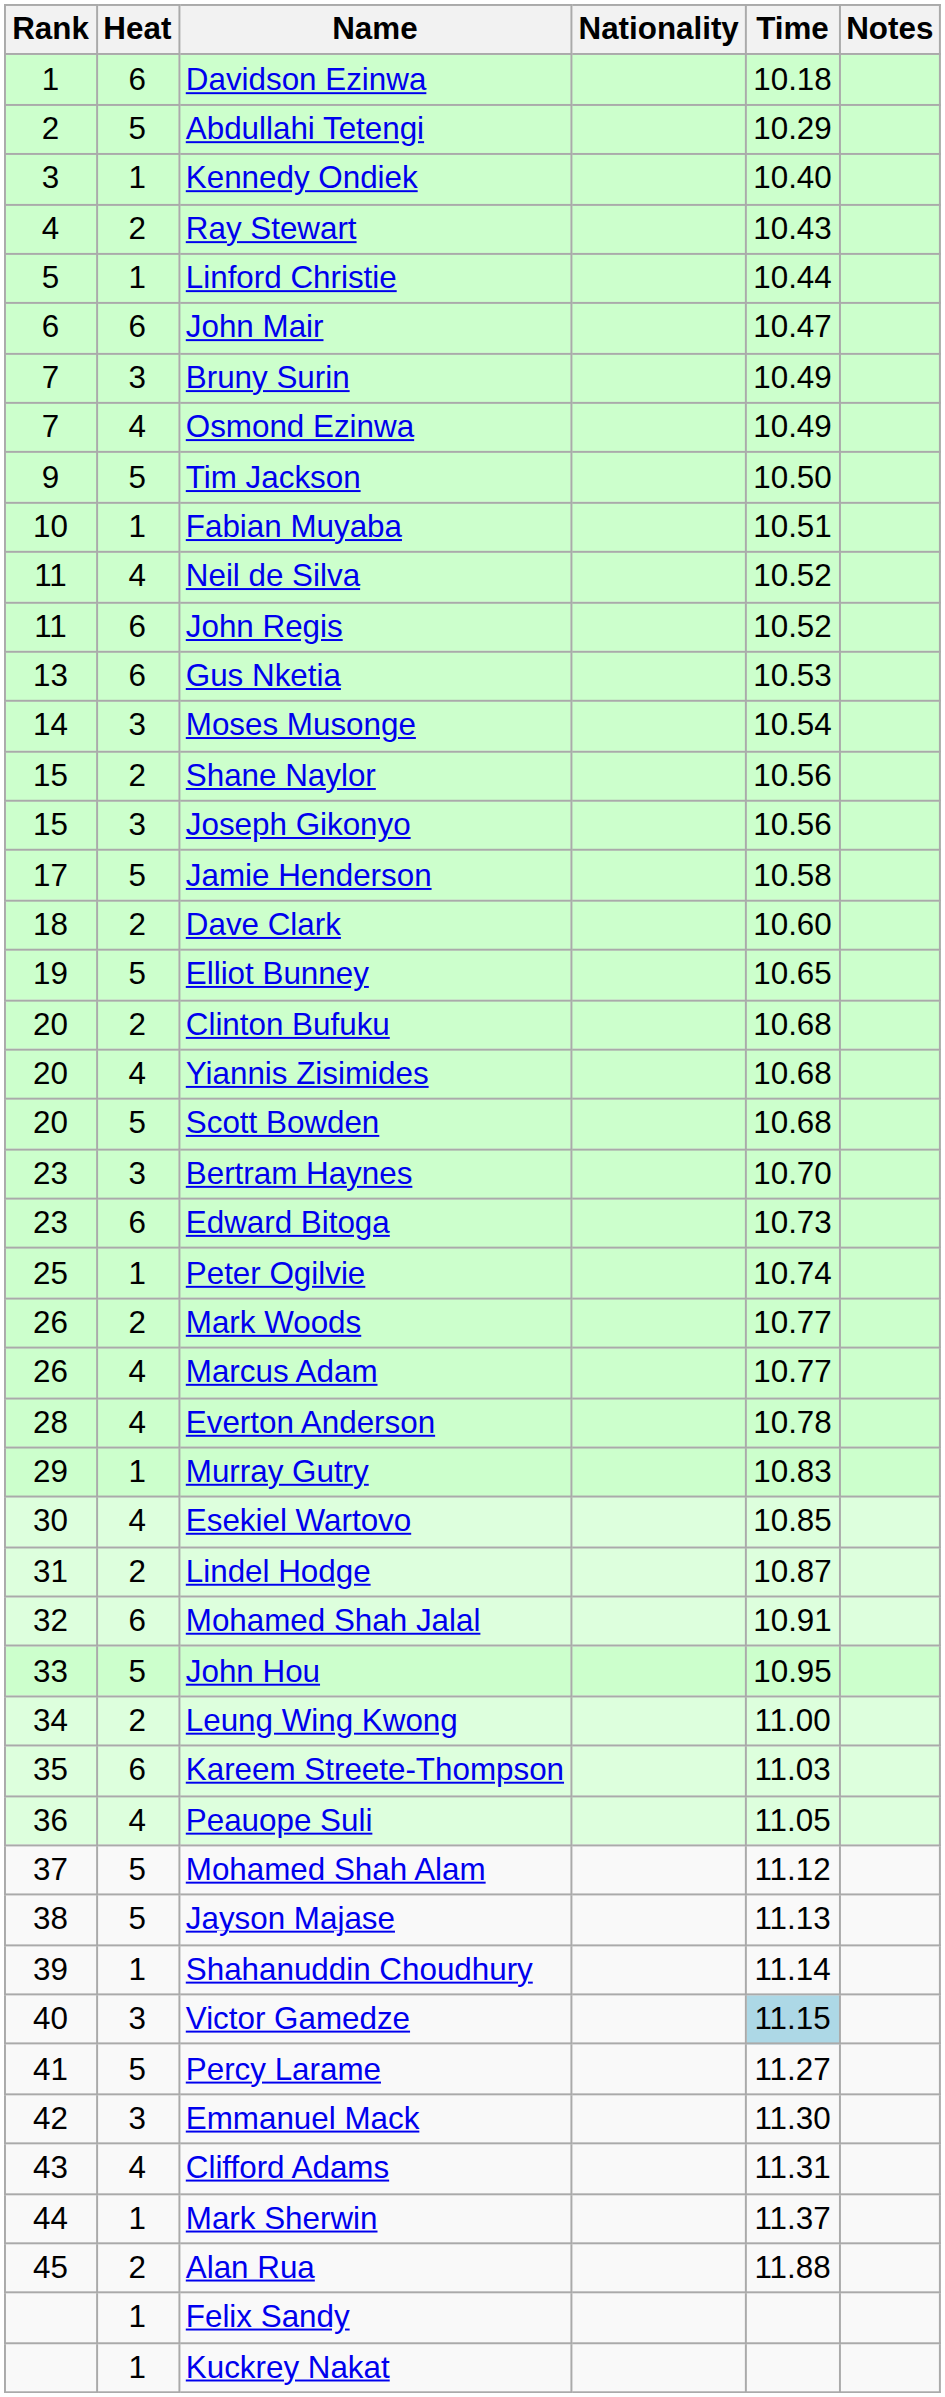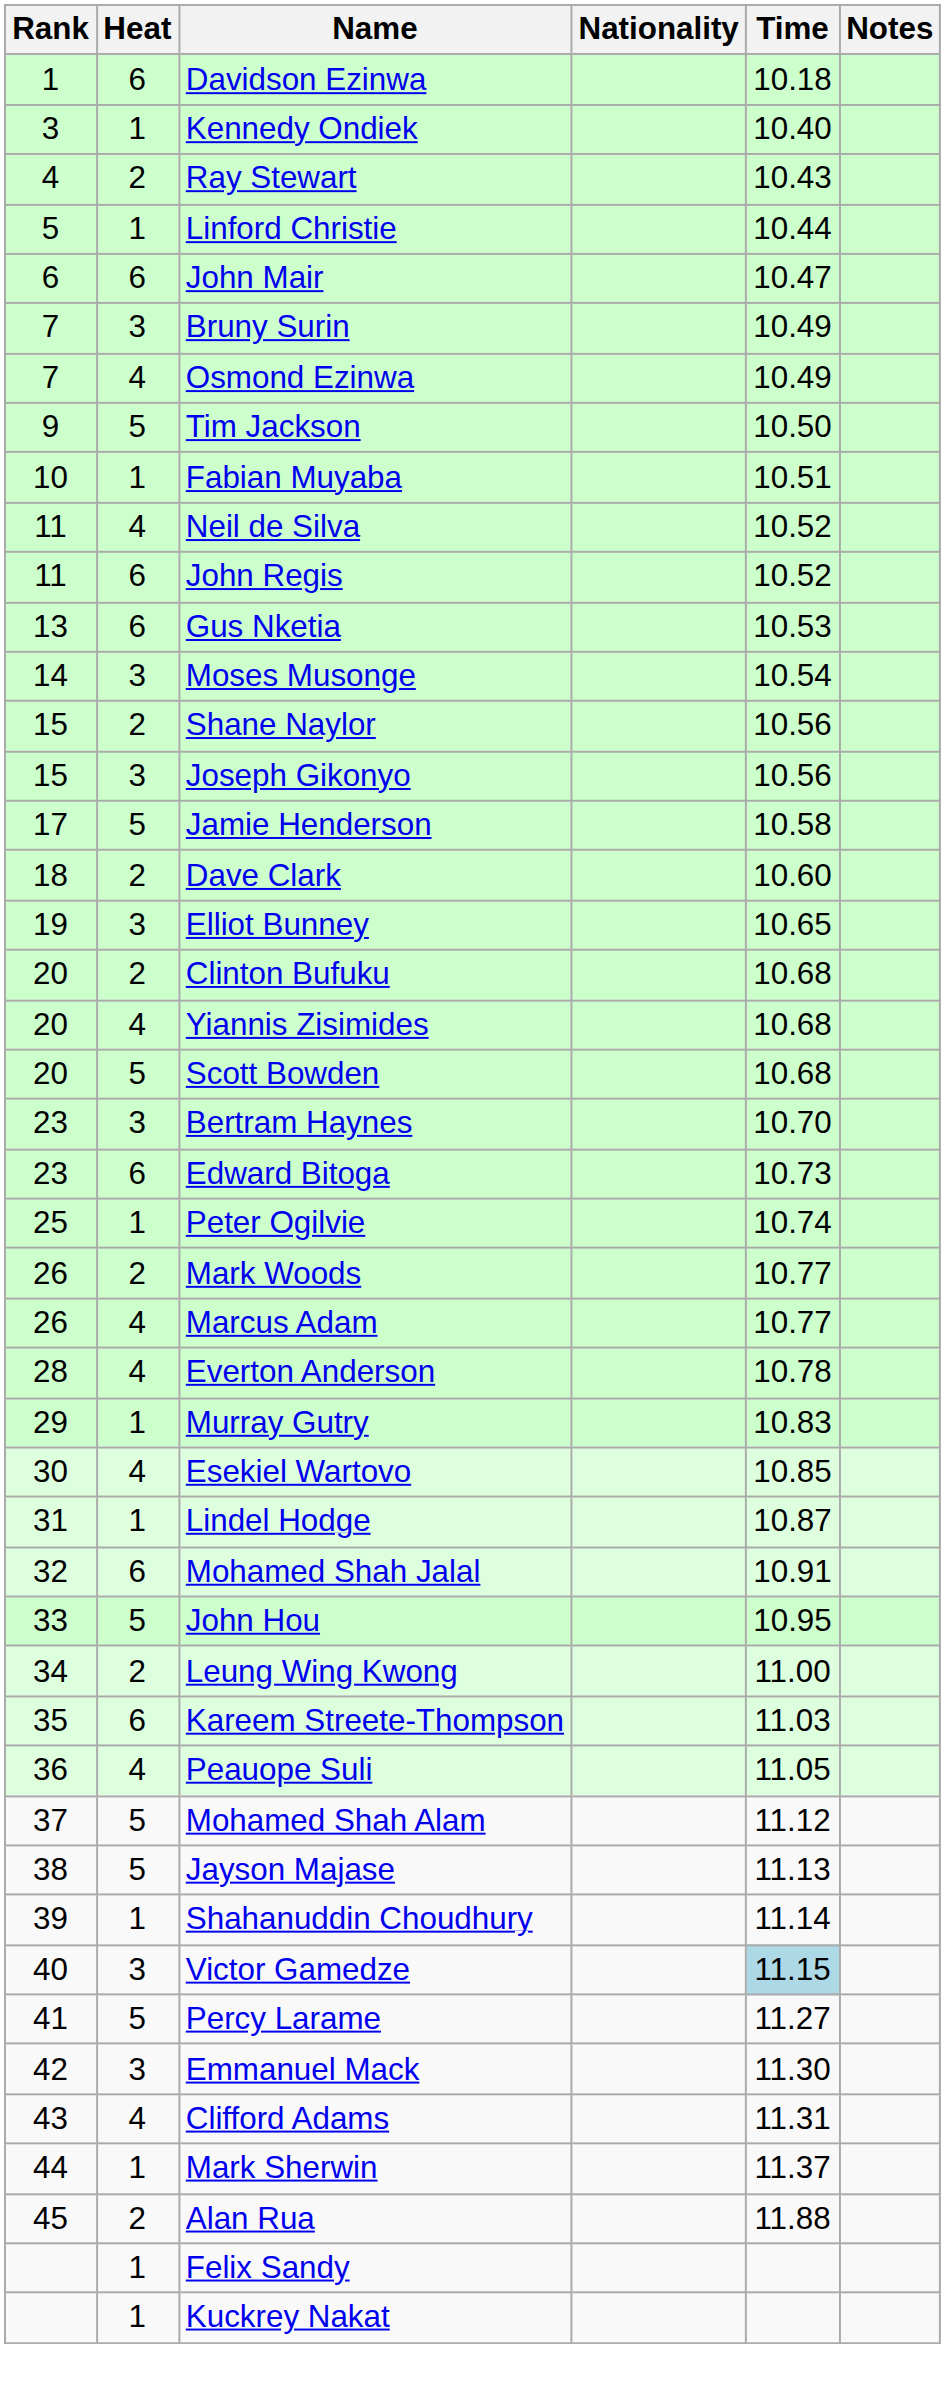 <table class="wikitable sortable" style="text-align:center">
 <tr>
 <th>Rank</th>
 <th>Heat</th>
 <th>Name</th>
 <th>Nationality</th>
 <th>Time</th>
 <th>Notes</th>
 </tr>
 <tr bgcolor=ccffcc>
 <td>1</td>
 <td>6</td>
 <td align=left><a href='#'>Davidson Ezinwa</a></td>
 <td align=left></td>
 <td>10.18</td>
-<td></td>
-</tr>
-<tr bgcolor=ccffcc>
-<td>2</td>
-<td>5</td>
-<td align=left><a href='#'>Abdullahi Tetengi</a></td>
-<td align=left></td>
-<td>10.29</td>
 <td></td>
 </tr>
 <tr bgcolor=ccffcc>
 <td>3</td>
 <td>1</td>
 <td align=left><a href='#'>Kennedy Ondiek</a></td>
 <td align=left></td>
 <td>10.40</td>
 <td></td>
 </tr>
 <tr bgcolor=ccffcc>
 <td>4</td>
 <td>2</td>
 <td align=left><a href='#'>Ray Stewart</a></td>
 <td align=left></td>
 <td>10.43</td>
 <td></td>
 </tr>
 <tr bgcolor=ccffcc>
 <td>5</td>
 <td>1</td>
 <td align=left><a href='#'>Linford Christie</a></td>
 <td align=left></td>
 <td>10.44</td>
 <td></td>
 </tr>
 <tr bgcolor=ccffcc>
 <td>6</td>
 <td>6</td>
 <td align=left><a href='#'>John Mair</a></td>
 <td align=left></td>
 <td>10.47</td>
 <td></td>
 </tr>
 <tr bgcolor=ccffcc>
 <td>7</td>
 <td>3</td>
 <td align=left><a href='#'>Bruny Surin</a></td>
 <td align=left></td>
 <td>10.49</td>
 <td></td>
 </tr>
 <tr bgcolor=ccffcc>
 <td>7</td>
 <td>4</td>
 <td align=left><a href='#'>Osmond Ezinwa</a></td>
 <td align=left></td>
 <td>10.49</td>
 <td></td>
 </tr>
 <tr bgcolor=ccffcc>
 <td>9</td>
 <td>5</td>
 <td align=left><a href='#'>Tim Jackson</a></td>
 <td align=left></td>
 <td>10.50</td>
 <td></td>
 </tr>
 <tr bgcolor=ccffcc>
 <td>10</td>
 <td>1</td>
 <td align=left><a href='#'>Fabian Muyaba</a></td>
 <td align=left></td>
 <td>10.51</td>
 <td></td>
 </tr>
 <tr bgcolor=ccffcc>
 <td>11</td>
 <td>4</td>
 <td align=left><a href='#'>Neil de Silva</a></td>
 <td align=left></td>
 <td>10.52</td>
 <td></td>
 </tr>
 <tr bgcolor=ccffcc>
 <td>11</td>
 <td>6</td>
 <td align=left><a href='#'>John Regis</a></td>
 <td align=left></td>
 <td>10.52</td>
 <td></td>
 </tr>
 <tr bgcolor=ccffcc>
 <td>13</td>
 <td>6</td>
 <td align=left><a href='#'>Gus Nketia</a></td>
 <td align=left></td>
 <td>10.53</td>
 <td></td>
 </tr>
 <tr bgcolor=ccffcc>
 <td>14</td>
 <td>3</td>
 <td align=left><a href='#'>Moses Musonge</a></td>
 <td align=left></td>
 <td>10.54</td>
 <td></td>
 </tr>
 <tr bgcolor=ccffcc>
 <td>15</td>
 <td>2</td>
 <td align=left><a href='#'>Shane Naylor</a></td>
 <td align=left></td>
 <td>10.56</td>
 <td></td>
 </tr>
 <tr bgcolor=ccffcc>
 <td>15</td>
 <td>3</td>
 <td align=left><a href='#'>Joseph Gikonyo</a></td>
 <td align=left></td>
 <td>10.56</td>
 <td></td>
 </tr>
 <tr bgcolor=ccffcc>
 <td>17</td>
 <td>5</td>
 <td align=left><a href='#'>Jamie Henderson</a></td>
 <td align=left></td>
 <td>10.58</td>
 <td></td>
 </tr>
 <tr bgcolor=ccffcc>
 <td>18</td>
 <td>2</td>
 <td align=left><a href='#'>Dave Clark</a></td>
 <td align=left></td>
 <td>10.60</td>
 <td></td>
 </tr>
 <tr bgcolor=ccffcc>
 <td>19</td>
-<td>5</td>
+<td>3</td>
 <td align=left><a href='#'>Elliot Bunney</a></td>
 <td align=left></td>
 <td>10.65</td>
 <td></td>
 </tr>
 <tr bgcolor=ccffcc>
 <td>20</td>
 <td>2</td>
 <td align=left><a href='#'>Clinton Bufuku</a></td>
 <td align=left></td>
 <td>10.68</td>
 <td></td>
 </tr>
 <tr bgcolor=ccffcc>
 <td>20</td>
 <td>4</td>
 <td align=left><a href='#'>Yiannis Zisimides</a></td>
 <td align=left></td>
 <td>10.68</td>
 <td></td>
 </tr>
 <tr bgcolor=ccffcc>
 <td>20</td>
 <td>5</td>
 <td align=left><a href='#'>Scott Bowden</a></td>
 <td align=left></td>
 <td>10.68</td>
 <td></td>
 </tr>
 <tr bgcolor=ccffcc>
 <td>23</td>
 <td>3</td>
 <td align=left><a href='#'>Bertram Haynes</a></td>
 <td align=left></td>
 <td>10.70</td>
 <td></td>
 </tr>
 <tr bgcolor=ccffcc>
 <td>23</td>
 <td>6</td>
 <td align=left><a href='#'>Edward Bitoga</a></td>
 <td align=left></td>
 <td>10.73</td>
 <td></td>
 </tr>
 <tr bgcolor=ccffcc>
 <td>25</td>
 <td>1</td>
 <td align=left><a href='#'>Peter Ogilvie</a></td>
 <td align=left></td>
 <td>10.74</td>
 <td></td>
 </tr>
 <tr bgcolor=ccffcc>
 <td>26</td>
 <td>2</td>
 <td align=left><a href='#'>Mark Woods</a></td>
 <td align=left></td>
 <td>10.77</td>
 <td></td>
 </tr>
 <tr bgcolor=ccffcc>
 <td>26</td>
 <td>4</td>
 <td align=left><a href='#'>Marcus Adam</a></td>
 <td align=left></td>
 <td>10.77</td>
 <td></td>
 </tr>
 <tr bgcolor=ccffcc>
 <td>28</td>
 <td>4</td>
 <td align=left><a href='#'>Everton Anderson</a></td>
 <td align=left></td>
 <td>10.78</td>
 <td></td>
 </tr>
 <tr bgcolor=ccffcc>
 <td>29</td>
 <td>1</td>
 <td align=left><a href='#'>Murray Gutry</a></td>
 <td align=left></td>
 <td>10.83</td>
 <td></td>
 </tr>
 <tr bgcolor=ddffdd>
 <td>30</td>
 <td>4</td>
 <td align=left><a href='#'>Esekiel Wartovo</a></td>
 <td align=left></td>
 <td>10.85</td>
 <td></td>
 </tr>
 <tr bgcolor=ddffdd>
 <td>31</td>
-<td>2</td>
+<td>1</td>
 <td align=left><a href='#'>Lindel Hodge</a></td>
 <td align=left></td>
 <td>10.87</td>
 <td></td>
 </tr>
 <tr bgcolor=ddffdd>
 <td>32</td>
 <td>6</td>
 <td align=left><a href='#'>Mohamed Shah Jalal</a></td>
 <td align=left></td>
 <td>10.91</td>
 <td></td>
 </tr>
 <tr bgcolor=ccffcc>
 <td>33</td>
 <td>5</td>
 <td align=left><a href='#'>John Hou</a></td>
 <td align=left></td>
 <td>10.95</td>
 <td></td>
 </tr>
 <tr bgcolor=ddffdd>
 <td>34</td>
 <td>2</td>
 <td align=left><a href='#'>Leung Wing Kwong</a></td>
 <td align=left></td>
 <td>11.00</td>
 <td></td>
 </tr>
 <tr bgcolor=ddffdd>
 <td>35</td>
 <td>6</td>
 <td align=left><a href='#'>Kareem Streete-Thompson</a></td>
 <td align=left></td>
 <td>11.03</td>
 <td></td>
 </tr>
 <tr bgcolor=ddffdd>
 <td>36</td>
 <td>4</td>
 <td align=left><a href='#'>Peauope Suli</a></td>
 <td align=left></td>
 <td>11.05</td>
 <td></td>
 </tr>
 <tr>
 <td>37</td>
 <td>5</td>
 <td align=left><a href='#'>Mohamed Shah Alam</a></td>
 <td align=left></td>
 <td>11.12</td>
 <td></td>
 </tr>
 <tr>
 <td>38</td>
 <td>5</td>
 <td align=left><a href='#'>Jayson Majase</a></td>
 <td align=left></td>
 <td>11.13</td>
 <td></td>
 </tr>
 <tr>
 <td>39</td>
 <td>1</td>
 <td align=left><a href='#'>Shahanuddin Choudhury</a></td>
 <td align=left></td>
 <td>11.14</td>
 <td></td>
 </tr>
 <tr>
 <td>40</td>
 <td>3</td>
 <td align=left><a href='#'>Victor Gamedze</a></td>
 <td align=left></td>
 <td style="background: lightblue;">11.15</td>
 <td></td>
 </tr>
 <tr>
 <td>41</td>
 <td>5</td>
 <td align=left><a href='#'>Percy Larame</a></td>
 <td align=left></td>
 <td>11.27</td>
 <td></td>
 </tr>
 <tr>
 <td>42</td>
 <td>3</td>
 <td align=left><a href='#'>Emmanuel Mack</a></td>
 <td align=left></td>
 <td>11.30</td>
 <td></td>
 </tr>
 <tr>
 <td>43</td>
 <td>4</td>
 <td align=left><a href='#'>Clifford Adams</a></td>
 <td align=left></td>
 <td>11.31</td>
 <td></td>
 </tr>
 <tr>
 <td>44</td>
 <td>1</td>
 <td align=left><a href='#'>Mark Sherwin</a></td>
 <td align=left></td>
 <td>11.37</td>
 <td></td>
 </tr>
 <tr>
 <td>45</td>
 <td>2</td>
 <td align=left><a href='#'>Alan Rua</a></td>
 <td align=left></td>
 <td>11.88</td>
 <td></td>
 </tr>
 <tr>
 <td></td>
 <td>1</td>
 <td align=left><a href='#'>Felix Sandy</a></td>
 <td align=left></td>
 <td></td>
 <td></td>
 </tr>
 <tr>
 <td></td>
 <td>1</td>
 <td align=left><a href='#'>Kuckrey Nakat</a></td>
 <td align=left></td>
 <td></td>
 <td></td>
 </tr>
 </table>
